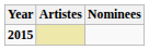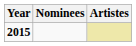 <table class="wikitable sortable">
 <tr>
 <th>Year</th>
+<th>Nominees</th>
 <th>Artistes</th>
-<th>Nominees</th>
 </tr>
 <tr>
 <td style="text-align:center;"><strong>2015</strong></td>
+<td></td>
 <td bgcolor="palegoldenrod"></td>
-<td></td>
 </tr>
 </table>
